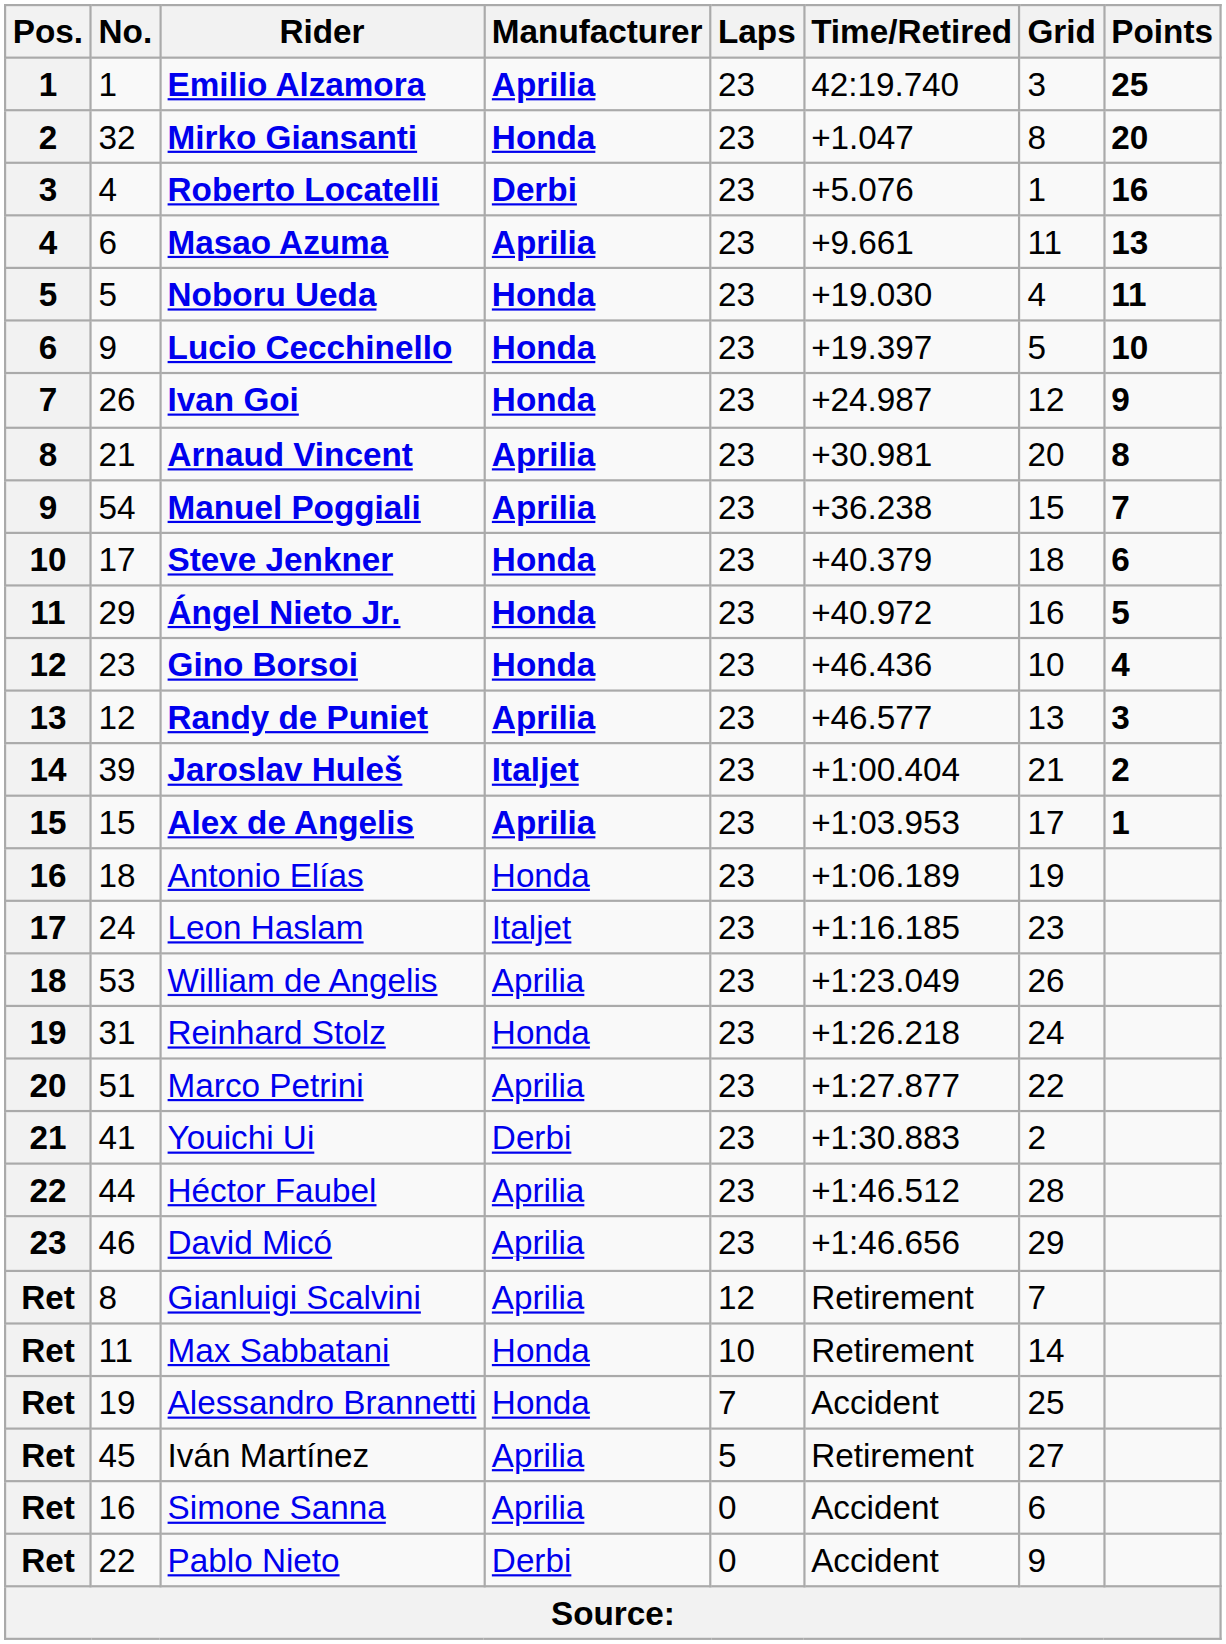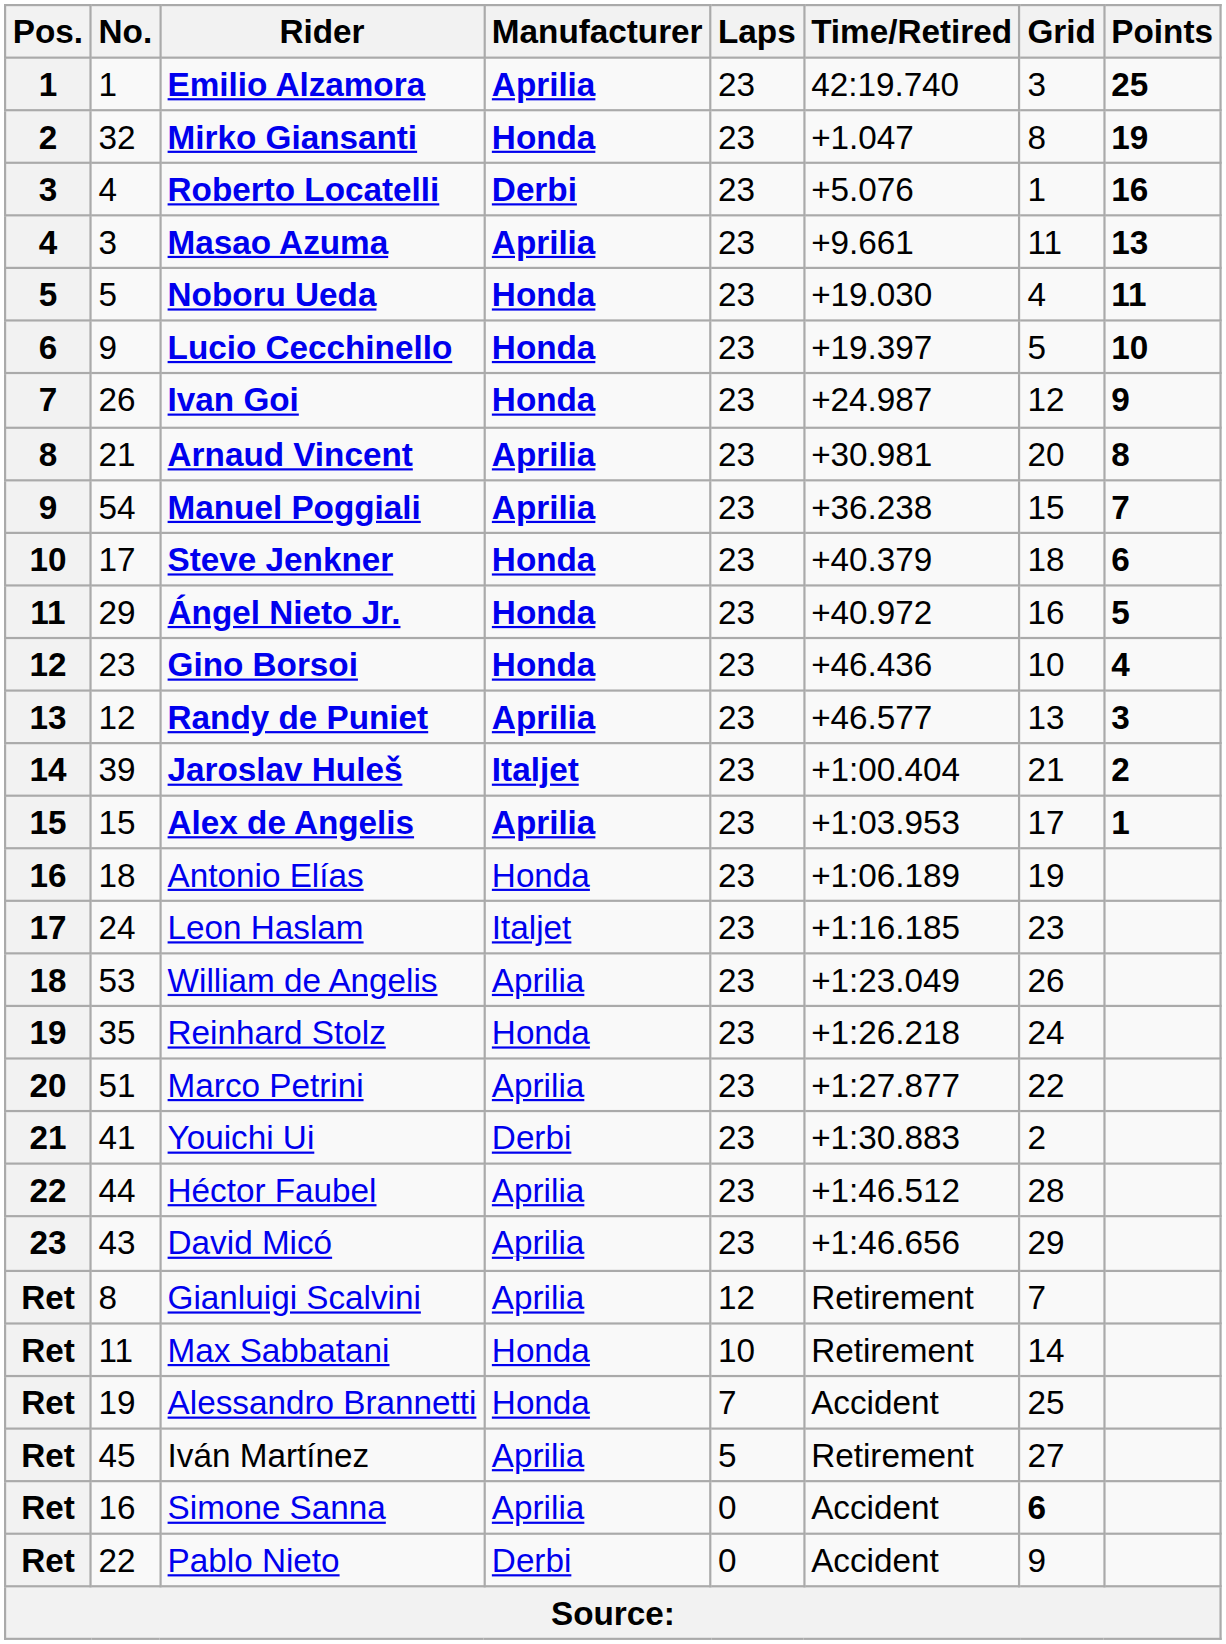 <table class="wikitable" style="font-size: 95%;">
 <tr>
 <th>Pos.</th>
 <th>No.</th>
 <th>Rider</th>
 <th>Manufacturer</th>
 <th>Laps</th>
 <th>Time/Retired</th>
 <th>Grid</th>
 <th>Points</th>
 </tr>
 <tr>
 <th>1</th>
 <td>1</td>
 <td> <strong><a href='#'>Emilio Alzamora</a></strong></td>
 <td><strong><a href='#'>Aprilia</a></strong></td>
 <td>23</td>
 <td>42:19.740</td>
 <td>3</td>
 <td><strong>25</strong></td>
 </tr>
 <tr>
 <th>2</th>
 <td>32</td>
 <td> <strong><a href='#'>Mirko Giansanti</a></strong></td>
 <td><strong><a href='#'>Honda</a></strong></td>
 <td>23</td>
 <td>+1.047</td>
 <td>8</td>
-<td><strong>20</strong></td>
+<td><strong>19</strong></td>
 </tr>
 <tr>
 <th>3</th>
 <td>4</td>
 <td> <strong><a href='#'>Roberto Locatelli</a></strong></td>
 <td><strong><a href='#'>Derbi</a></strong></td>
 <td>23</td>
 <td>+5.076</td>
 <td>1</td>
 <td><strong>16</strong></td>
 </tr>
 <tr>
 <th>4</th>
-<td>6</td>
+<td>3</td>
 <td> <strong><a href='#'>Masao Azuma</a></strong></td>
 <td><strong><a href='#'>Aprilia</a></strong></td>
 <td>23</td>
 <td>+9.661</td>
 <td>11</td>
 <td><strong>13</strong></td>
 </tr>
 <tr>
 <th>5</th>
 <td>5</td>
 <td> <strong><a href='#'>Noboru Ueda</a></strong></td>
 <td><strong><a href='#'>Honda</a></strong></td>
 <td>23</td>
 <td>+19.030</td>
 <td>4</td>
 <td><strong>11</strong></td>
 </tr>
 <tr>
 <th>6</th>
 <td>9</td>
 <td> <strong><a href='#'>Lucio Cecchinello</a></strong></td>
 <td><strong><a href='#'>Honda</a></strong></td>
 <td>23</td>
 <td>+19.397</td>
 <td>5</td>
 <td><strong>10</strong></td>
 </tr>
 <tr>
 <th>7</th>
 <td>26</td>
 <td> <strong><a href='#'>Ivan Goi</a></strong></td>
 <td><strong><a href='#'>Honda</a></strong></td>
 <td>23</td>
 <td>+24.987</td>
 <td>12</td>
 <td><strong>9</strong></td>
 </tr>
 <tr>
 <th>8</th>
 <td>21</td>
 <td> <strong><a href='#'>Arnaud Vincent</a></strong></td>
 <td><strong><a href='#'>Aprilia</a></strong></td>
 <td>23</td>
 <td>+30.981</td>
 <td>20</td>
 <td><strong>8</strong></td>
 </tr>
 <tr>
 <th>9</th>
 <td>54</td>
 <td> <strong><a href='#'>Manuel Poggiali</a></strong></td>
 <td><strong><a href='#'>Aprilia</a></strong></td>
 <td>23</td>
 <td>+36.238</td>
 <td>15</td>
 <td><strong>7</strong></td>
 </tr>
 <tr>
 <th>10</th>
 <td>17</td>
 <td> <strong><a href='#'>Steve Jenkner</a></strong></td>
 <td><strong><a href='#'>Honda</a></strong></td>
 <td>23</td>
 <td>+40.379</td>
 <td>18</td>
 <td><strong>6</strong></td>
 </tr>
 <tr>
 <th>11</th>
 <td>29</td>
 <td> <strong><a href='#'>Ángel Nieto Jr.</a></strong></td>
 <td><strong><a href='#'>Honda</a></strong></td>
 <td>23</td>
 <td>+40.972</td>
 <td>16</td>
 <td><strong>5</strong></td>
 </tr>
 <tr>
 <th>12</th>
 <td>23</td>
 <td> <strong><a href='#'>Gino Borsoi</a></strong></td>
 <td><strong><a href='#'>Honda</a></strong></td>
 <td>23</td>
 <td>+46.436</td>
 <td>10</td>
 <td><strong>4</strong></td>
 </tr>
 <tr>
 <th>13</th>
 <td>12</td>
 <td> <strong><a href='#'>Randy de Puniet</a></strong></td>
 <td><strong><a href='#'>Aprilia</a></strong></td>
 <td>23</td>
 <td>+46.577</td>
 <td>13</td>
 <td><strong>3</strong></td>
 </tr>
 <tr>
 <th>14</th>
 <td>39</td>
 <td> <strong><a href='#'>Jaroslav Huleš</a></strong></td>
 <td><strong><a href='#'>Italjet</a></strong></td>
 <td>23</td>
 <td>+1:00.404</td>
 <td>21</td>
 <td><strong>2</strong></td>
 </tr>
 <tr>
 <th>15</th>
 <td>15</td>
 <td> <strong><a href='#'>Alex de Angelis</a></strong></td>
 <td><strong><a href='#'>Aprilia</a></strong></td>
 <td>23</td>
 <td>+1:03.953</td>
 <td>17</td>
 <td><strong>1</strong></td>
 </tr>
 <tr>
 <th>16</th>
 <td>18</td>
 <td> <a href='#'>Antonio Elías</a></td>
 <td><a href='#'>Honda</a></td>
 <td>23</td>
 <td>+1:06.189</td>
 <td>19</td>
 <td></td>
 </tr>
 <tr>
 <th>17</th>
 <td>24</td>
 <td> <a href='#'>Leon Haslam</a></td>
 <td><a href='#'>Italjet</a></td>
 <td>23</td>
 <td>+1:16.185</td>
 <td>23</td>
 <td></td>
 </tr>
 <tr>
 <th>18</th>
 <td>53</td>
 <td> <a href='#'>William de Angelis</a></td>
 <td><a href='#'>Aprilia</a></td>
 <td>23</td>
 <td>+1:23.049</td>
 <td>26</td>
 <td></td>
 </tr>
 <tr>
 <th>19</th>
-<td>31</td>
+<td>35</td>
 <td> <a href='#'>Reinhard Stolz</a></td>
 <td><a href='#'>Honda</a></td>
 <td>23</td>
 <td>+1:26.218</td>
 <td>24</td>
 <td></td>
 </tr>
 <tr>
 <th>20</th>
 <td>51</td>
 <td> <a href='#'>Marco Petrini</a></td>
 <td><a href='#'>Aprilia</a></td>
 <td>23</td>
 <td>+1:27.877</td>
 <td>22</td>
 <td></td>
 </tr>
 <tr>
 <th>21</th>
 <td>41</td>
 <td> <a href='#'>Youichi Ui</a></td>
 <td><a href='#'>Derbi</a></td>
 <td>23</td>
 <td>+1:30.883</td>
 <td>2</td>
 <td></td>
 </tr>
 <tr>
 <th>22</th>
 <td>44</td>
 <td> <a href='#'>Héctor Faubel</a></td>
 <td><a href='#'>Aprilia</a></td>
 <td>23</td>
 <td>+1:46.512</td>
 <td>28</td>
 <td></td>
 </tr>
 <tr>
 <th>23</th>
-<td>46</td>
+<td>43</td>
 <td> <a href='#'>David Micó</a></td>
 <td><a href='#'>Aprilia</a></td>
 <td>23</td>
 <td>+1:46.656</td>
 <td>29</td>
 <td></td>
 </tr>
 <tr>
 <th>Ret</th>
 <td>8</td>
 <td> <a href='#'>Gianluigi Scalvini</a></td>
 <td><a href='#'>Aprilia</a></td>
 <td>12</td>
 <td>Retirement</td>
 <td>7</td>
 <td></td>
 </tr>
 <tr>
 <th>Ret</th>
 <td>11</td>
 <td> <a href='#'>Max Sabbatani</a></td>
 <td><a href='#'>Honda</a></td>
 <td>10</td>
 <td>Retirement</td>
 <td>14</td>
 <td></td>
 </tr>
 <tr>
 <th>Ret</th>
 <td>19</td>
 <td> <a href='#'>Alessandro Brannetti</a></td>
 <td><a href='#'>Honda</a></td>
 <td>7</td>
 <td>Accident</td>
 <td>25</td>
 <td></td>
 </tr>
 <tr>
 <th>Ret</th>
 <td>45</td>
 <td> Iván Martínez</td>
 <td><a href='#'>Aprilia</a></td>
 <td>5</td>
 <td>Retirement</td>
 <td>27</td>
 <td></td>
 </tr>
 <tr>
 <th>Ret</th>
 <td>16</td>
 <td> <a href='#'>Simone Sanna</a></td>
 <td><a href='#'>Aprilia</a></td>
 <td>0</td>
 <td>Accident</td>
-<td>6</td>
+<td><strong>6</strong></td>
 <td></td>
 </tr>
 <tr>
 <th>Ret</th>
 <td>22</td>
 <td> <a href='#'>Pablo Nieto</a></td>
 <td><a href='#'>Derbi</a></td>
 <td>0</td>
 <td>Accident</td>
 <td>9</td>
 <td></td>
 </tr>
 <tr>
 <th colspan=8>Source: </th>
 </tr>
 </table>
